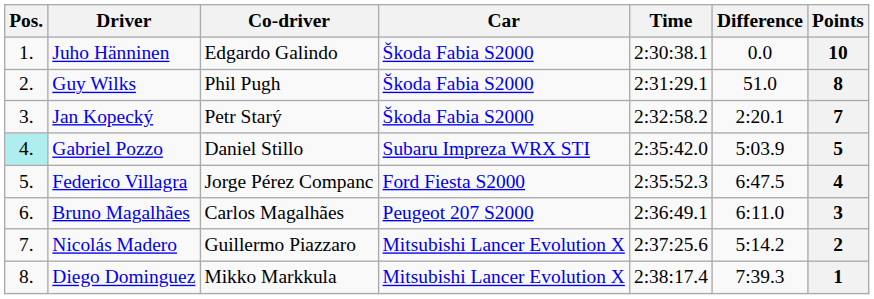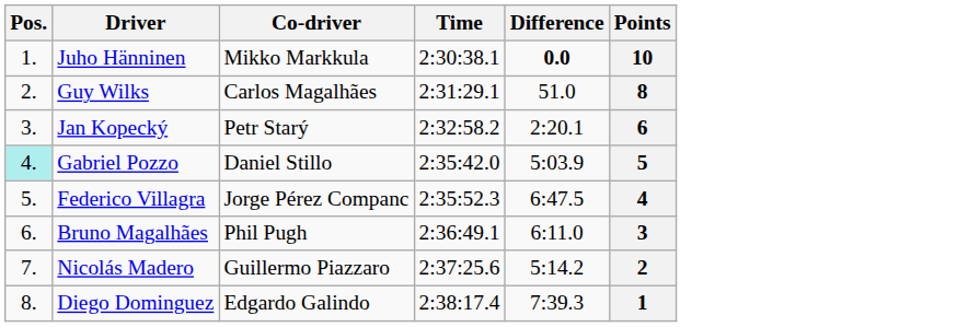 <table class="wikitable" style="text-align: center; font-size: 90%; max-width: 950px;">
 <tr>
 <th>Pos.</th>
 <th>Driver</th>
 <th>Co-driver</th>
-<th>Car</th>
 <th>Time</th>
 <th>Difference</th>
 <th>Points</th>
 </tr>
 <tr>
 <td>1.</td>
 <td align="left"> <a href='#'>Juho Hänninen</a></td>
-<td align="left"> Edgardo Galindo</td>
-<td align="left"><a href='#'>Škoda Fabia S2000</a></td>
+<td align="left"> Mikko Markkula</td>
 <td>2:30:38.1</td>
-<td>0.0</td>
+<td><strong>0.0</strong></td>
 <th>10</th>
 </tr>
 <tr>
 <td>2.</td>
 <td align="left"> <a href='#'>Guy Wilks</a></td>
-<td align="left"> Phil Pugh</td>
-<td align="left"><a href='#'>Škoda Fabia S2000</a></td>
+<td align="left"> Carlos Magalhães</td>
 <td>2:31:29.1</td>
 <td>51.0</td>
 <th>8</th>
 </tr>
 <tr>
 <td>3.</td>
 <td align="left"> <a href='#'>Jan Kopecký</a></td>
 <td align="left"> Petr Starý</td>
-<td align="left"><a href='#'>Škoda Fabia S2000</a></td>
 <td>2:32:58.2</td>
 <td>2:20.1</td>
-<th>7</th>
+<th>6</th>
 </tr>
 <tr>
 <td style="background: paleturquoise;">4.</td>
 <td align="left"> <a href='#'>Gabriel Pozzo</a></td>
 <td align="left"> Daniel Stillo</td>
-<td align="left"><a href='#'>Subaru Impreza WRX STI</a></td>
 <td>2:35:42.0</td>
 <td>5:03.9</td>
 <th>5</th>
 </tr>
 <tr>
 <td>5.</td>
 <td align="left"> <a href='#'>Federico Villagra</a></td>
 <td align="left"> Jorge Pérez Companc</td>
-<td align="left"><a href='#'>Ford Fiesta S2000</a></td>
 <td>2:35:52.3</td>
 <td>6:47.5</td>
 <th>4</th>
 </tr>
 <tr>
 <td>6.</td>
 <td align="left"> <a href='#'>Bruno Magalhães</a></td>
-<td align="left"> Carlos Magalhães</td>
-<td align="left"><a href='#'>Peugeot 207 S2000</a></td>
+<td align="left"> Phil Pugh</td>
 <td>2:36:49.1</td>
 <td>6:11.0</td>
 <th>3</th>
 </tr>
 <tr>
 <td>7.</td>
 <td align="left"> <a href='#'>Nicolás Madero</a></td>
 <td align="left"> Guillermo Piazzaro</td>
-<td align="left"><a href='#'>Mitsubishi Lancer Evolution X</a></td>
 <td>2:37:25.6</td>
 <td>5:14.2</td>
 <th>2</th>
 </tr>
 <tr>
 <td>8.</td>
 <td align="left"> <a href='#'>Diego Dominguez</a></td>
-<td align="left"> Mikko Markkula</td>
-<td align="left"><a href='#'>Mitsubishi Lancer Evolution X</a></td>
+<td align="left"> Edgardo Galindo</td>
 <td>2:38:17.4</td>
 <td>7:39.3</td>
 <th>1</th>
 </tr>
 </table>
